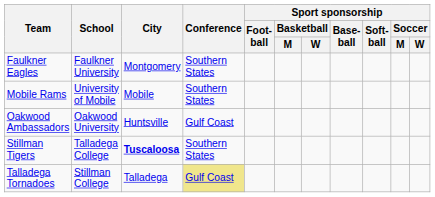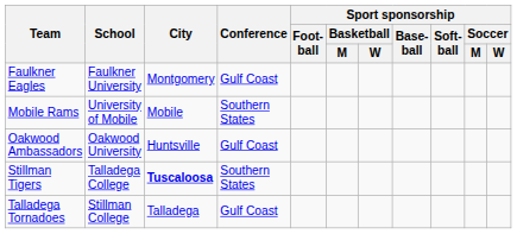 <table class="sortable wikitable">
 <tr>
 <th rowspan=3>Team</th>
 <th rowspan=3>School</th>
 <th rowspan=3>City</th>
 <th rowspan=3>Conference</th>
 <th colspan=7>Sport sponsorship</th>
 </tr>
 <tr>
 <th rowspan=2>Foot-<br>ball</th>
 <th colspan=2>Basketball</th>
 <th rowspan=2>Base-<br>ball</th>
 <th rowspan=2>Soft-<br>ball</th>
 <th colspan=2>Soccer</th>
 </tr>
 <tr>
 <th>M</th>
 <th>W</th>
 <th>M</th>
 <th>W</th>
 </tr>
 <tr>
 <td><a href='#'>Faulkner Eagles</a></td>
 <td><a href='#'>Faulkner University</a></td>
 <td><a href='#'>Montgomery</a></td>
-<td><a href='#'>Southern States</a></td>
+<td><a href='#'>Gulf Coast</a></td>
 <td> </td>
 <td></td>
 <td></td>
 <td></td>
 <td></td>
 <td></td>
 <td></td>
 </tr>
 <tr>
 <td><a href='#'>Mobile Rams</a></td>
 <td><a href='#'>University of Mobile</a></td>
 <td><a href='#'>Mobile</a></td>
 <td><a href='#'>Southern States</a></td>
 <td></td>
 <td></td>
 <td></td>
 <td></td>
 <td></td>
 <td></td>
 <td></td>
 </tr>
 <tr>
 <td><a href='#'>Oakwood Ambassadors</a></td>
 <td><a href='#'>Oakwood University</a></td>
 <td><a href='#'>Huntsville</a></td>
 <td><a href='#'>Gulf Coast</a></td>
 <td></td>
 <td></td>
 <td></td>
 <td></td>
 <td></td>
 <td></td>
 <td></td>
 </tr>
 <tr>
 <td><a href='#'>Stillman Tigers</a></td>
 <td><a href='#'>Talladega College</a></td>
 <td><strong><a href='#'>Tuscaloosa</a></strong></td>
 <td><a href='#'>Southern States</a></td>
 <td></td>
 <td></td>
 <td></td>
 <td></td>
 <td></td>
 <td></td>
 <td></td>
 </tr>
 <tr>
 <td><a href='#'>Talladega Tornadoes</a></td>
 <td><a href='#'>Stillman College</a></td>
 <td><a href='#'>Talladega</a></td>
-<td style="background: khaki;"><a href='#'>Gulf Coast</a></td>
+<td><a href='#'>Gulf Coast</a></td>
 <td></td>
 <td></td>
 <td></td>
 <td></td>
 <td></td>
 <td></td>
 <td></td>
 </tr>
 </table>
